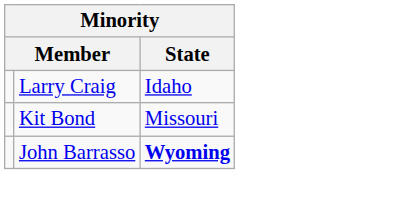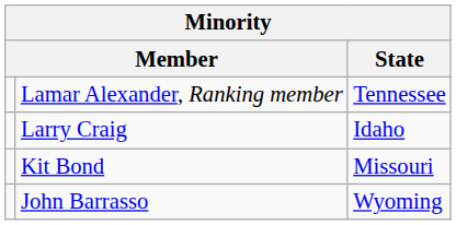 <table class=wikitable>
 <tr>
 <th colspan=3>Minority</th>
 </tr>
 <tr>
 <th colspan=2>Member</th>
 <th>State</th>
+</tr>
+<tr>
+<td></td>
+<td><a href='#'>Lamar Alexander</a>, <em>Ranking member</em></td>
+<td><a href='#'>Tennessee</a></td>
 </tr>
 <tr>
 <td></td>
 <td><a href='#'>Larry Craig</a></td>
 <td><a href='#'>Idaho</a></td>
 </tr>
 <tr>
 <td></td>
 <td><a href='#'>Kit Bond</a></td>
 <td><a href='#'>Missouri</a></td>
 </tr>
 <tr>
 <td></td>
 <td><a href='#'>John Barrasso</a></td>
-<td><strong><a href='#'>Wyoming</a></strong></td>
+<td><a href='#'>Wyoming</a></td>
 </tr>
 </table>
